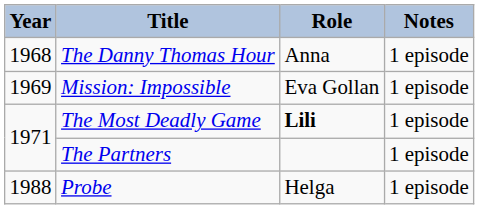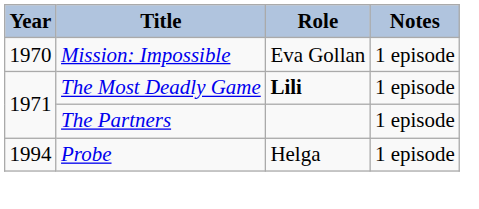 <table class="wikitable">
 <tr>
 <th style="background:#B0C4DE;">Year</th>
 <th style="background:#B0C4DE;">Title</th>
 <th style="background:#B0C4DE;">Role</th>
 <th style="background:#B0C4DE;">Notes</th>
 </tr>
 <tr>
-<td>1968</td>
-<td><em><a href='#'>The Danny Thomas Hour</a></em></td>
-<td>Anna</td>
-<td>1 episode</td>
-</tr>
-<tr>
-<td>1969</td>
+<td>1970</td>
 <td><em><a href='#'>Mission: Impossible</a></em></td>
 <td>Eva Gollan</td>
 <td>1 episode</td>
 </tr>
 <tr>
 <td rowspan=2>1971</td>
 <td><em><a href='#'>The Most Deadly Game</a></em></td>
 <td><strong>Lili</strong></td>
 <td>1 episode</td>
 </tr>
 <tr>
 <td><em><a href='#'>The Partners</a></em></td>
 <td></td>
 <td>1 episode</td>
 </tr>
 <tr>
-<td>1988</td>
+<td>1994</td>
 <td><em><a href='#'>Probe</a></em></td>
 <td>Helga</td>
 <td>1 episode</td>
 </tr>
 </table>
